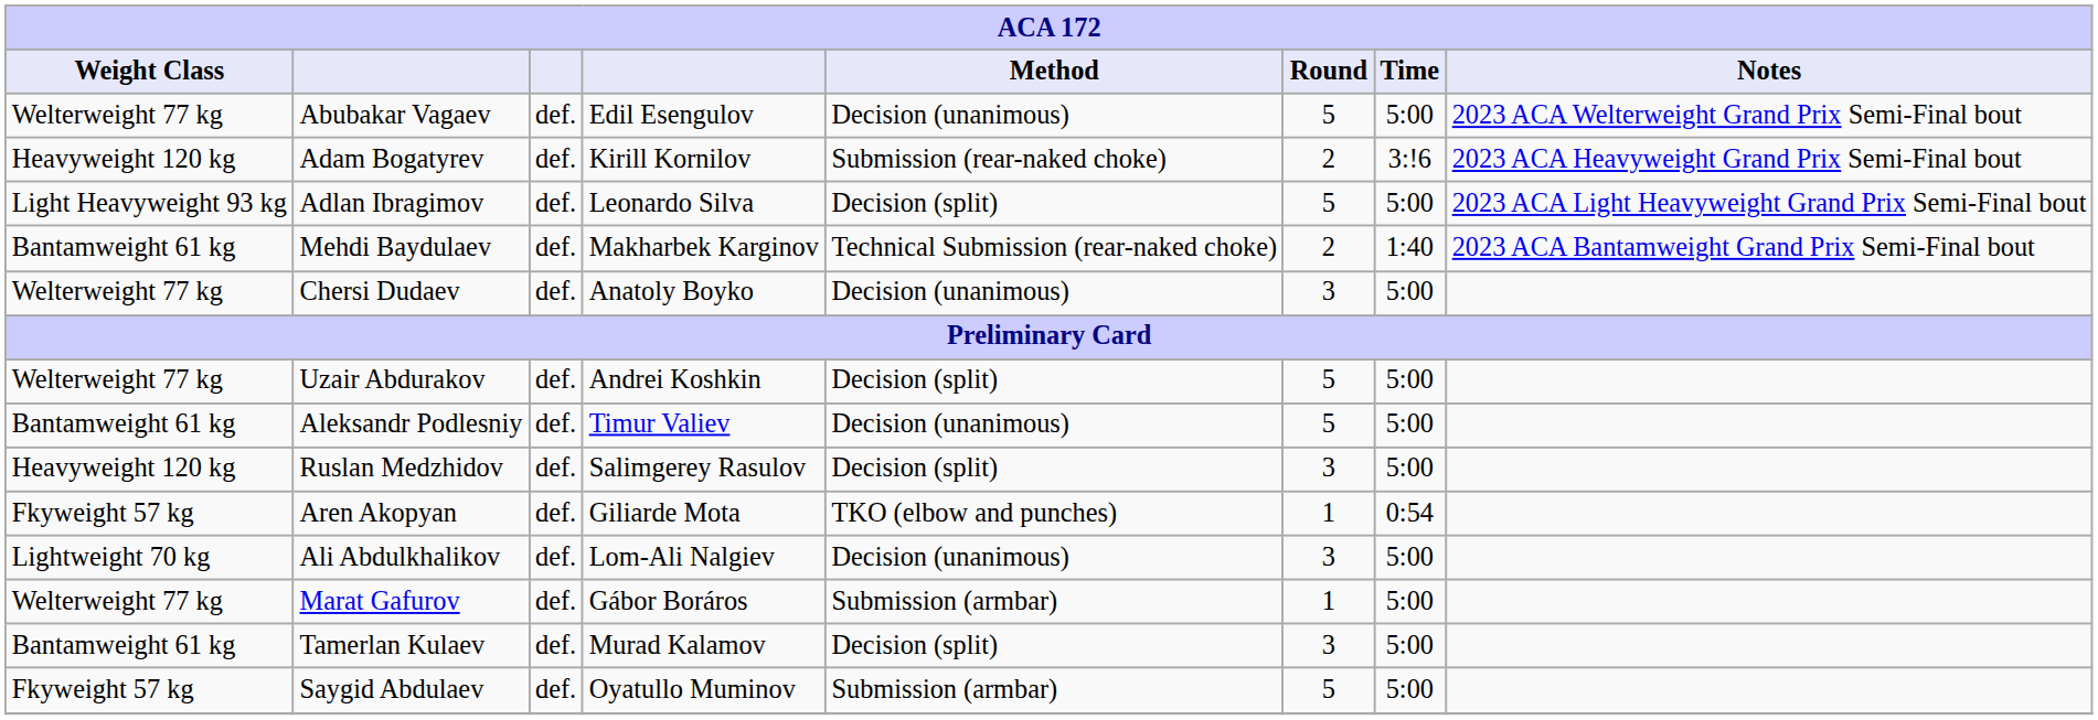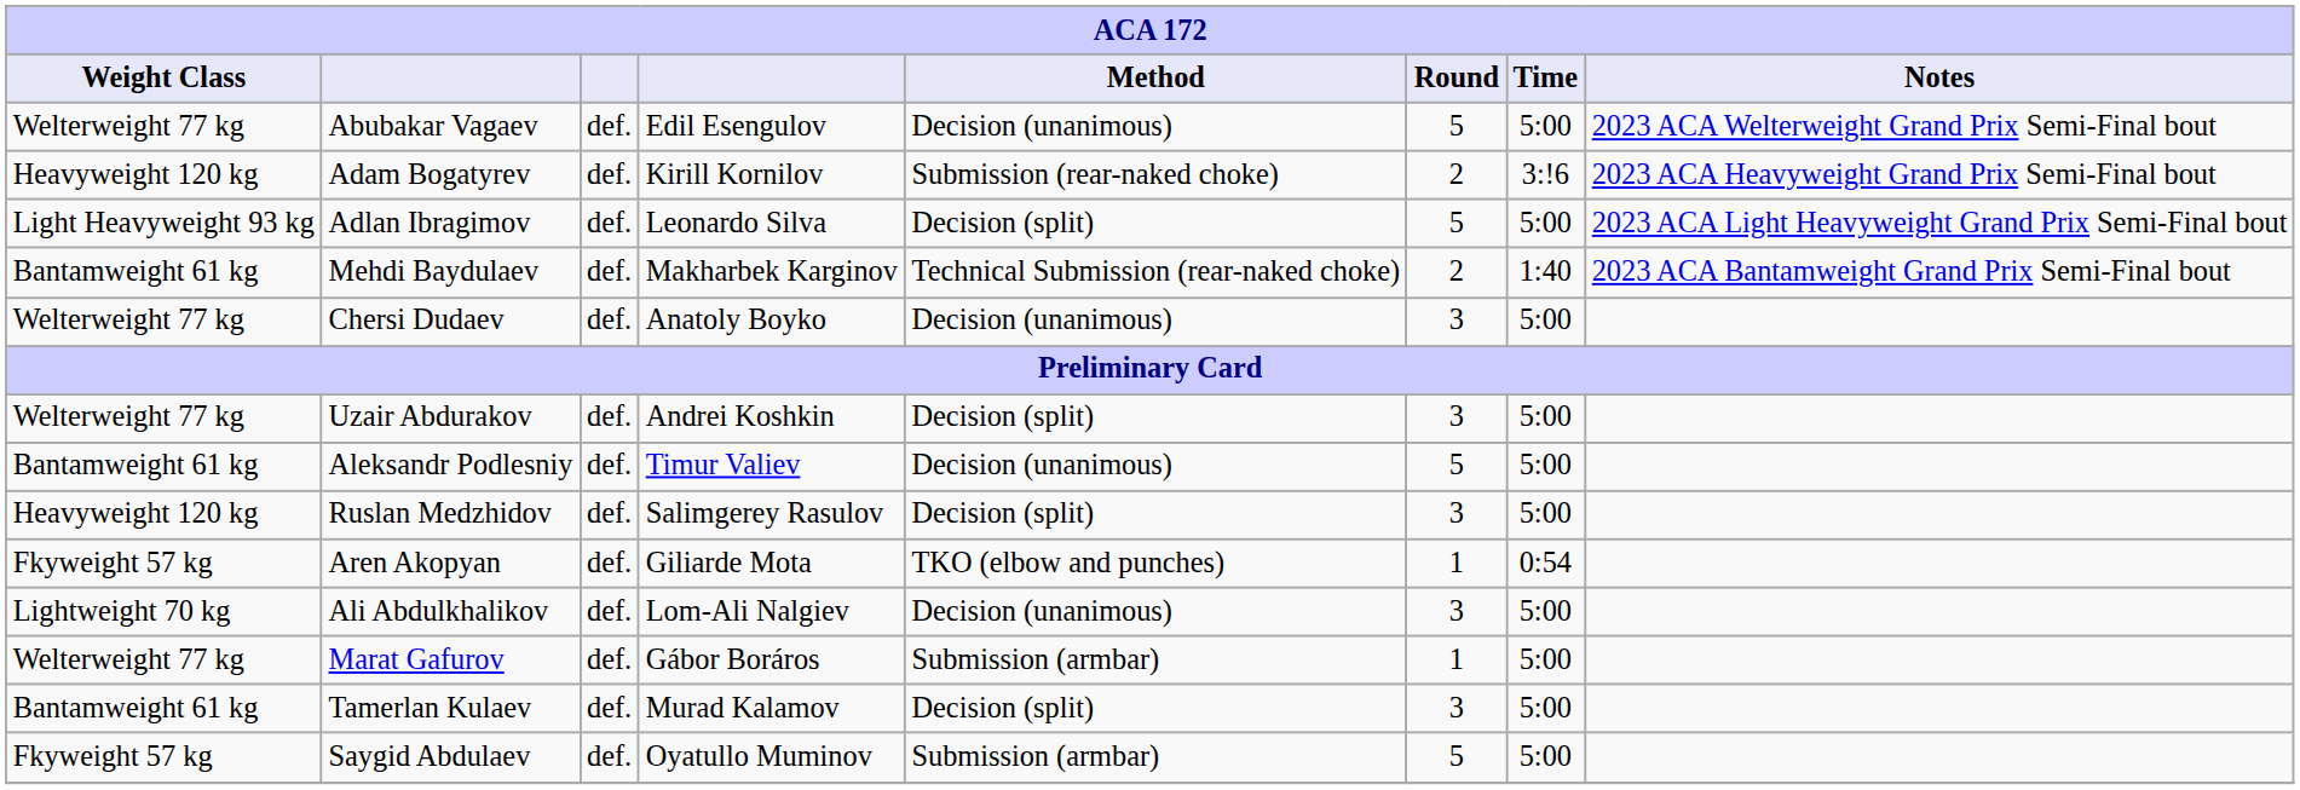 <table class="wikitable" style="font-size: 80%;">
 <tr>
 <th colspan="8" style="background-color: #ccf; color: #000080; text-align: center;"><strong>ACA 172</strong></th>
 </tr>
 <tr>
 <th colspan="1" style="background-color: #E6E8FA; color: #000000; text-align: center;">Weight Class</th>
 <th colspan="1" style="background-color: #E6E8FA; color: #000000; text-align: center;"></th>
 <th colspan="1" style="background-color: #E6E8FA; color: #000000; text-align: center;"></th>
 <th colspan="1" style="background-color: #E6E8FA; color: #000000; text-align: center;"></th>
 <th colspan="1" style="background-color: #E6E8FA; color: #000000; text-align: center;">Method</th>
 <th colspan="1" style="background-color: #E6E8FA; color: #000000; text-align: center;">Round</th>
 <th colspan="1" style="background-color: #E6E8FA; color: #000000; text-align: center;">Time</th>
 <th colspan="1" style="background-color: #E6E8FA; color: #000000; text-align: center;">Notes</th>
 </tr>
 <tr>
 <td>Welterweight 77 kg</td>
 <td> Abubakar Vagaev</td>
 <td>def.</td>
 <td> Edil Esengulov</td>
 <td>Decision (unanimous)</td>
 <td align=center>5</td>
 <td align=center>5:00</td>
 <td><a href='#'>2023 ACA Welterweight Grand Prix</a> Semi-Final bout</td>
 </tr>
 <tr>
 <td>Heavyweight 120 kg</td>
 <td> Adam Bogatyrev</td>
 <td>def.</td>
 <td> Kirill Kornilov</td>
 <td>Submission (rear-naked choke)</td>
 <td align=center>2</td>
 <td align=center>3:!6</td>
 <td><a href='#'>2023 ACA Heavyweight Grand Prix</a> Semi-Final bout</td>
 </tr>
 <tr>
 <td>Light Heavyweight 93 kg</td>
 <td> Adlan Ibragimov</td>
 <td>def.</td>
 <td> Leonardo Silva</td>
 <td>Decision (split)</td>
 <td align=center>5</td>
 <td align=center>5:00</td>
 <td><a href='#'>2023 ACA Light Heavyweight Grand Prix</a> Semi-Final bout</td>
 </tr>
 <tr>
 <td>Bantamweight 61 kg</td>
 <td> Mehdi Baydulaev</td>
 <td>def.</td>
 <td> Makharbek Karginov</td>
 <td>Technical Submission (rear-naked choke)</td>
 <td align=center>2</td>
 <td align=center>1:40</td>
 <td><a href='#'>2023 ACA Bantamweight Grand Prix</a> Semi-Final bout</td>
 </tr>
 <tr>
 <td>Welterweight 77 kg</td>
 <td> Chersi Dudaev</td>
 <td>def.</td>
 <td> Anatoly Boyko</td>
 <td>Decision (unanimous)</td>
 <td align=center>3</td>
 <td align=center>5:00</td>
 <td></td>
 </tr>
 <tr>
 <th colspan="8" style="background-color: #ccf; color: #000080; text-align: center;"><strong>Preliminary Card</strong></th>
 </tr>
 <tr>
 <td>Welterweight 77 kg</td>
 <td> Uzair Abdurakov</td>
 <td>def.</td>
 <td> Andrei Koshkin</td>
 <td>Decision (split)</td>
-<td align=center>5</td>
+<td align=center>3</td>
 <td align=center>5:00</td>
 <td></td>
 </tr>
 <tr>
 <td>Bantamweight 61 kg</td>
 <td> Aleksandr Podlesniy</td>
 <td>def.</td>
 <td> <a href='#'>Timur Valiev</a></td>
 <td>Decision (unanimous)</td>
 <td align=center>5</td>
 <td align=center>5:00</td>
 <td></td>
 </tr>
 <tr>
 <td>Heavyweight 120 kg</td>
 <td> Ruslan Medzhidov</td>
 <td>def.</td>
 <td> Salimgerey Rasulov</td>
 <td>Decision (split)</td>
 <td align=center>3</td>
 <td align=center>5:00</td>
 <td></td>
 </tr>
 <tr>
 <td>Fkyweight 57 kg</td>
 <td> Aren Akopyan</td>
 <td>def.</td>
 <td> Giliarde Mota</td>
 <td>TKO (elbow and punches)</td>
 <td align=center>1</td>
 <td align=center>0:54</td>
 <td></td>
 </tr>
 <tr>
 <td>Lightweight 70 kg</td>
 <td> Ali Abdulkhalikov</td>
 <td>def.</td>
 <td> Lom-Ali Nalgiev</td>
 <td>Decision (unanimous)</td>
 <td align=center>3</td>
 <td align=center>5:00</td>
 <td></td>
 </tr>
 <tr>
 <td>Welterweight 77 kg</td>
 <td> <a href='#'>Marat Gafurov</a></td>
 <td>def.</td>
 <td> Gábor Boráros</td>
 <td>Submission (armbar)</td>
 <td align=center>1</td>
 <td align=center>5:00</td>
 <td></td>
 </tr>
 <tr>
 <td>Bantamweight 61 kg</td>
 <td> Tamerlan Kulaev</td>
 <td>def.</td>
 <td> Murad Kalamov</td>
 <td>Decision (split)</td>
 <td align=center>3</td>
 <td align=center>5:00</td>
 <td></td>
 </tr>
 <tr>
 <td>Fkyweight 57 kg</td>
 <td> Saygid Abdulaev</td>
 <td>def.</td>
 <td> Oyatullo Muminov</td>
 <td>Submission (armbar)</td>
 <td align=center>5</td>
 <td align=center>5:00</td>
 <td></td>
 </tr>
 <tr>
 </tr>
 </table>
